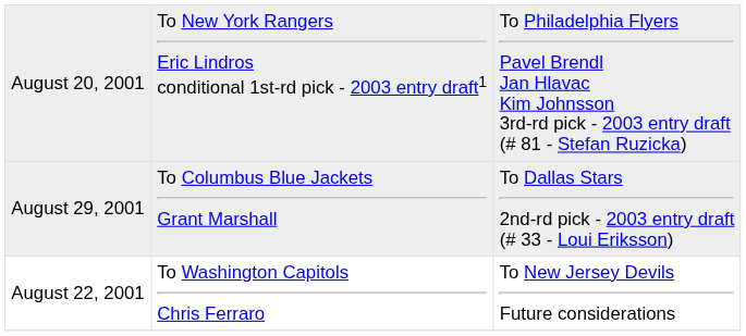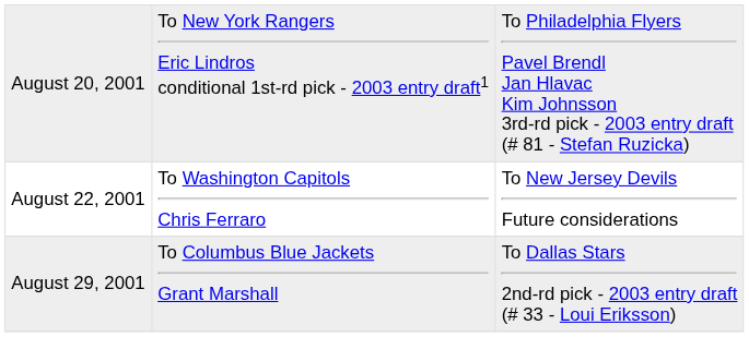 <table border=1 style="border-collapse:collapse" bordercolor="#DFDFDF"  cellpadding="5">
 <tr bgcolor="#eeeeee">
 <td>August 20, 2001</td>
 <td valign="top">To <a href='#'>New York Rangers</a> <hr><a href='#'>Eric Lindros</a><br>conditional 1st-rd pick - <a href='#'>2003 entry draft</a><sup>1</sup></td>
 <td valign="top">To <a href='#'>Philadelphia Flyers</a> <hr><a href='#'>Pavel Brendl</a><br><a href='#'>Jan Hlavac</a><br><a href='#'>Kim Johnsson</a><br>3rd-rd pick - <a href='#'>2003 entry draft</a><br>(# 81 - <a href='#'>Stefan Ruzicka</a>)</td>
+</tr>
+<tr>
+<td>August 22, 2001</td>
+<td valign="top">To <a href='#'>Washington Capitols</a> <hr><a href='#'>Chris Ferraro</a></td>
+<td valign="top">To <a href='#'>New Jersey Devils</a> <hr>Future considerations</td>
+</tr>
+<tr>
 </tr>
 <tr bgcolor="#eeeeee">
 <td>August 29, 2001</td>
 <td valign="top">To <a href='#'>Columbus Blue Jackets</a> <hr><a href='#'>Grant Marshall</a></td>
 <td valign="top">To <a href='#'>Dallas Stars</a> <hr>2nd-rd pick - <a href='#'>2003 entry draft</a><br>(# 33 - <a href='#'>Loui Eriksson</a>)</td>
 </tr>
 <tr>
 </tr>
-<tr>
-<td>August 22, 2001</td>
-<td valign="top">To <a href='#'>Washington Capitols</a> <hr><a href='#'>Chris Ferraro</a></td>
-<td valign="top">To <a href='#'>New Jersey Devils</a> <hr>Future considerations</td>
-</tr>
-<tr>
-</tr>
 </table>
